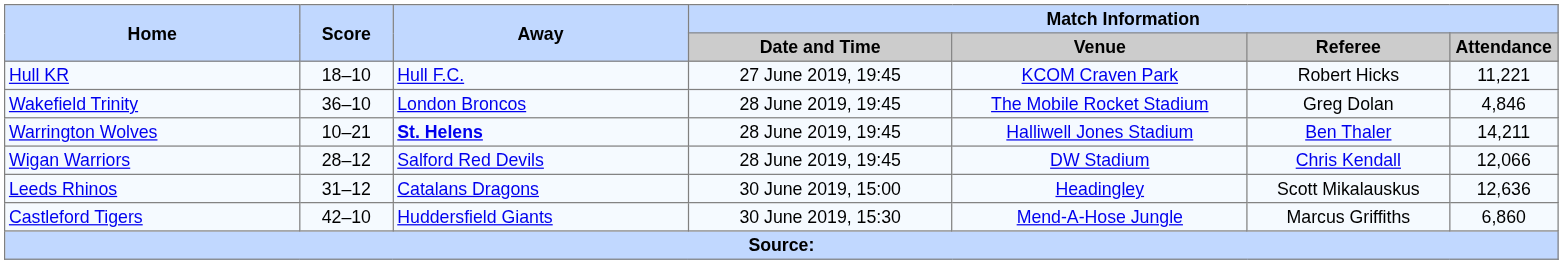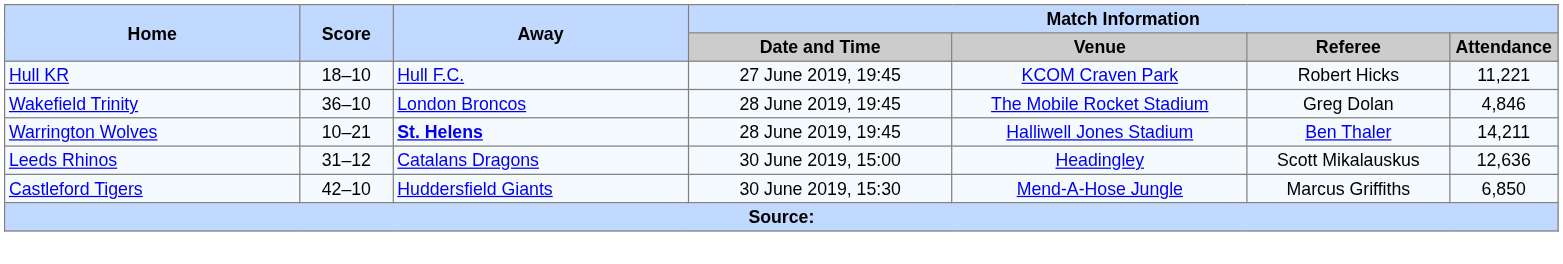 <table border="1" style="border-collapse:collapse; font-size:90%; text-align:center;" cellpadding="3" cellspacing="0" width="100%">
 <tr bgcolor="#C1D8FF">
 <th rowspan="2" width="19%">Home</th>
 <th rowspan="2" width="6%">Score</th>
 <th rowspan="2" width="19%">Away</th>
 <th colspan="4">Match Information</th>
 </tr>
 <tr bgcolor="#CCCCCC">
 <th width="17%">Date and Time</th>
 <th width="19%">Venue</th>
 <th width="13%">Referee</th>
 <th width="7%">Attendance</th>
 </tr>
 <tr bgcolor="#F5FAFF">
 <td align="left"> <a href='#'>Hull KR</a></td>
 <td>18–10</td>
 <td align="left"> <a href='#'>Hull F.C.</a></td>
 <td>27 June 2019, 19:45</td>
 <td><a href='#'>KCOM Craven Park</a></td>
 <td>Robert Hicks</td>
 <td>11,221</td>
 </tr>
 <tr bgcolor="#F5FAFF">
 <td align="left"> <a href='#'>Wakefield Trinity</a></td>
 <td>36–10</td>
 <td align="left"> <a href='#'>London Broncos</a></td>
 <td>28 June 2019, 19:45</td>
 <td><a href='#'>The Mobile Rocket Stadium</a></td>
 <td>Greg Dolan</td>
 <td>4,846</td>
 </tr>
 <tr bgcolor="#F5FAFF">
 <td align="left"> <a href='#'>Warrington Wolves</a></td>
 <td>10–21</td>
 <td align="left"><strong> <a href='#'>St. Helens</a></strong></td>
 <td>28 June 2019, 19:45</td>
 <td><a href='#'>Halliwell Jones Stadium</a></td>
 <td><a href='#'>Ben Thaler</a></td>
 <td>14,211</td>
 </tr>
 <tr bgcolor="#F5FAFF">
-<td align="left"> <a href='#'>Wigan Warriors</a></td>
-<td>28–12</td>
-<td align="left"> <a href='#'>Salford Red Devils</a></td>
-<td>28 June 2019, 19:45</td>
-<td><a href='#'>DW Stadium</a></td>
-<td><a href='#'>Chris Kendall</a></td>
-<td>12,066</td>
-</tr>
-<tr bgcolor="#F5FAFF">
 <td align="left"> <a href='#'>Leeds Rhinos</a></td>
 <td>31–12</td>
 <td align="left"> <a href='#'>Catalans Dragons</a></td>
 <td>30 June 2019, 15:00</td>
 <td><a href='#'>Headingley</a></td>
 <td>Scott Mikalauskus</td>
 <td>12,636</td>
 </tr>
 <tr bgcolor="#F5FAFF">
 <td align="left"> <a href='#'>Castleford Tigers</a></td>
 <td>42–10</td>
 <td align="left"> <a href='#'>Huddersfield Giants</a></td>
 <td>30 June 2019, 15:30</td>
 <td><a href='#'>Mend-A-Hose Jungle</a></td>
 <td>Marcus Griffiths</td>
-<td>6,860</td>
+<td>6,850</td>
 </tr>
 <tr style="background:#c1d8ff;">
 <th colspan="7">Source:</th>
 </tr>
 </table>
